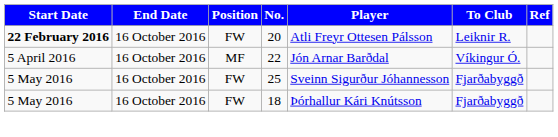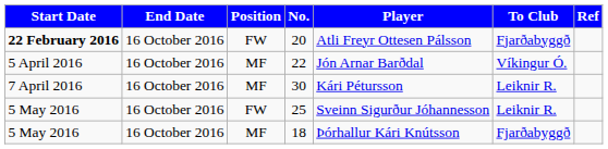 <table class="wikitable sortable">
 <tr>
 <th style="background:#0000FF; color:white;">Start Date</th>
 <th style="background:#0000FF; color:white;">End Date</th>
 <th style="background:#0000FF; color:white;">Position</th>
 <th style="background:#0000FF; color:white;">No.</th>
 <th style="background:#0000FF; color:white;">Player</th>
 <th style="background:#0000FF; color:white;">To Club</th>
 <th style="background:#0000FF; color:white;">Ref</th>
 </tr>
 <tr>
 <td><strong>22 February 2016</strong></td>
 <td>16 October 2016</td>
 <td style="text-align:center;">FW</td>
 <td style="text-align:center;">20</td>
 <td style="text-align:left;"> <a href='#'>Atli Freyr Ottesen Pálsson</a></td>
-<td style="text-align:left;"> <a href='#'>Leiknir R.</a></td>
+<td style="text-align:left;"> <a href='#'>Fjarðabyggð</a></td>
 <td></td>
 </tr>
 <tr>
 <td>5 April 2016</td>
 <td>16 October 2016</td>
 <td style="text-align:center;">MF</td>
 <td style="text-align:center;">22</td>
 <td style="text-align:left;"> <a href='#'>Jón Arnar Barðdal</a></td>
 <td style="text-align:left;"> <a href='#'>Víkingur Ó.</a></td>
 <td></td>
 </tr>
 <tr>
-<td>5 May 2016</td>
+<td>7 April 2016</td>
 <td>16 October 2016</td>
-<td style="text-align:center;">FW</td>
-<td style="text-align:center;">25</td>
-<td style="text-align:left;"> <a href='#'>Sveinn Sigurður Jóhannesson</a></td>
-<td style="text-align:left;"> <a href='#'>Fjarðabyggð</a></td>
+<td style="text-align:center;">MF</td>
+<td style="text-align:center;">30</td>
+<td style="text-align:left;"> <a href='#'>Kári Pétursson</a></td>
+<td style="text-align:left;"> <a href='#'>Leiknir R.</a></td>
 <td></td>
 </tr>
 <tr>
 <td>5 May 2016</td>
 <td>16 October 2016</td>
 <td style="text-align:center;">FW</td>
+<td style="text-align:center;">25</td>
+<td style="text-align:left;"> <a href='#'>Sveinn Sigurður Jóhannesson</a></td>
+<td style="text-align:left;"> <a href='#'>Leiknir R.</a></td>
+<td></td>
+</tr>
+<tr>
+<td>5 May 2016</td>
+<td>16 October 2016</td>
+<td style="text-align:center;">MF</td>
 <td style="text-align:center;">18</td>
 <td style="text-align:left;"> <a href='#'>Þórhallur Kári Knútsson</a></td>
 <td style="text-align:left;"> <a href='#'>Fjarðabyggð</a></td>
 <td></td>
 </tr>
 </table>
